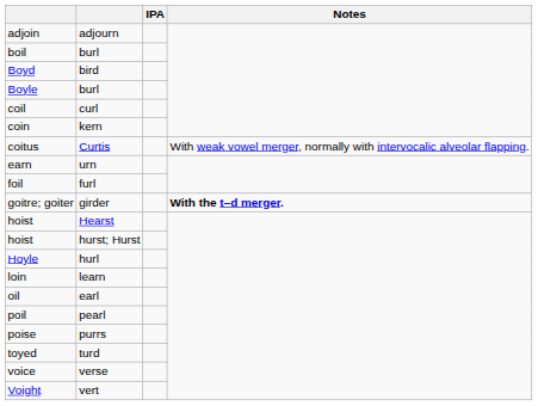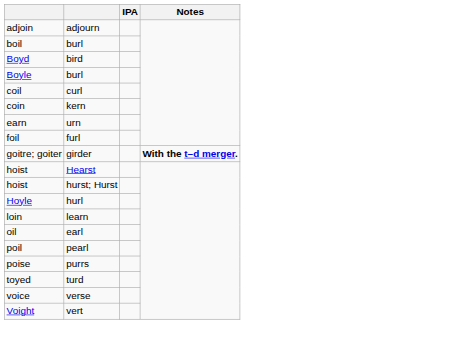 <table class="wikitable sortable mw-collapsible mw-collapsed">
 <tr>
 <th></th>
 <th></th>
 <th>IPA</th>
 <th>Notes</th>
 </tr>
 <tr>
 <td>adjoin</td>
 <td>adjourn</td>
 <td></td>
 </tr>
 <tr>
 <td>boil</td>
 <td>burl</td>
 <td></td>
 </tr>
 <tr>
 <td><a href='#'>Boyd</a></td>
 <td>bird</td>
 <td></td>
 </tr>
 <tr>
 <td><a href='#'>Boyle</a></td>
 <td>burl</td>
 <td></td>
 </tr>
 <tr>
 <td>coil</td>
 <td>curl</td>
 <td></td>
 </tr>
 <tr>
 <td>coin</td>
 <td>kern</td>
 <td></td>
-</tr>
-<tr>
-<td>coitus</td>
-<td><a href='#'>Curtis</a></td>
-<td></td>
-<td>With <a href='#'>weak vowel merger</a>, normally with <a href='#'>intervocalic alveolar flapping</a>.</td>
 </tr>
 <tr>
 <td>earn</td>
 <td>urn</td>
 <td></td>
 </tr>
 <tr>
 <td>foil</td>
 <td>furl</td>
 <td></td>
 </tr>
 <tr>
 <td>goitre; goiter</td>
 <td>girder</td>
 <td></td>
 <td><strong>With the <a href='#'>t–d merger</a>.</strong></td>
 </tr>
 <tr>
 <td>hoist</td>
 <td><a href='#'>Hearst</a></td>
 <td></td>
 </tr>
 <tr>
 <td>hoist</td>
 <td>hurst; Hurst</td>
 <td></td>
 </tr>
 <tr>
 <td><a href='#'>Hoyle</a></td>
 <td>hurl</td>
 <td></td>
 </tr>
 <tr>
 <td>loin</td>
 <td>learn</td>
 <td></td>
 </tr>
 <tr>
 <td>oil</td>
 <td>earl</td>
 <td></td>
 </tr>
 <tr>
 <td>poil</td>
 <td>pearl</td>
 <td></td>
 </tr>
 <tr>
 <td>poise</td>
 <td>purrs</td>
 <td></td>
 </tr>
 <tr>
 <td>toyed</td>
 <td>turd</td>
 <td></td>
 </tr>
 <tr>
 <td>voice</td>
 <td>verse</td>
 <td></td>
 </tr>
 <tr>
 <td><a href='#'>Voight</a></td>
 <td>vert</td>
 <td></td>
 </tr>
 </table>
